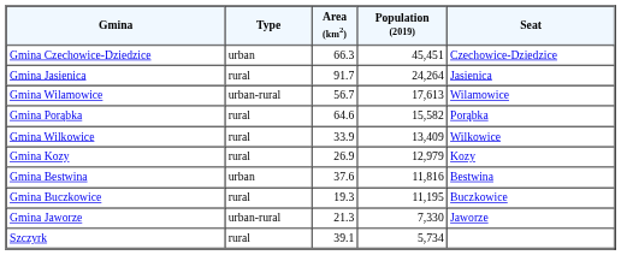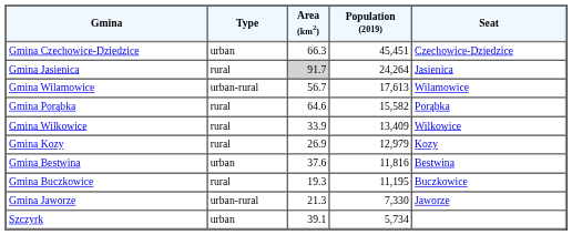 <table width="60%" border="2" cellpadding="3" cellspacing="0" style="font-size:90%;line-height:120%;">
 <tr bgcolor="F0F8FF">
 <td style="text-align:center;"><strong>Gmina</strong></td>
 <td style="text-align:center;"><strong>Type</strong></td>
 <td style="text-align:center;"><strong>Area<br><small>(km<sup>2</sup>)</small></strong></td>
 <td style="text-align:center;"><strong>Population<br><small>(2019)</small></strong></td>
 <td style="text-align:center;"><strong>Seat</strong></td>
 </tr>
 <tr>
 <td><a href='#'>Gmina Czechowice-Dziedzice</a></td>
 <td>urban</td>
 <td style="text-align:right;">66.3</td>
 <td style="text-align:right;">45,451</td>
 <td><a href='#'>Czechowice-Dziedzice</a></td>
 </tr>
 <tr>
 <td><a href='#'>Gmina Jasienica</a></td>
 <td>rural</td>
-<td style="text-align:right;">91.7</td>
+<td style="background: lightgrey; text-align:right;">91.7</td>
 <td style="text-align:right;">24,264</td>
 <td><a href='#'>Jasienica</a></td>
 </tr>
 <tr>
 <td><a href='#'>Gmina Wilamowice</a></td>
 <td>urban-rural</td>
 <td style="text-align:right;">56.7</td>
 <td style="text-align:right;">17,613</td>
 <td><a href='#'>Wilamowice</a></td>
 </tr>
 <tr>
 <td><a href='#'>Gmina Porąbka</a></td>
 <td>rural</td>
 <td style="text-align:right;">64.6</td>
 <td style="text-align:right;">15,582</td>
 <td><a href='#'>Porąbka</a></td>
 </tr>
 <tr>
 <td><a href='#'>Gmina Wilkowice</a></td>
 <td>rural</td>
 <td style="text-align:right;">33.9</td>
 <td style="text-align:right;">13,409</td>
 <td><a href='#'>Wilkowice</a></td>
 </tr>
 <tr>
 <td><a href='#'>Gmina Kozy</a></td>
 <td>rural</td>
 <td style="text-align:right;">26.9</td>
 <td style="text-align:right;">12,979</td>
 <td><a href='#'>Kozy</a></td>
 </tr>
 <tr>
 <td><a href='#'>Gmina Bestwina</a></td>
 <td>urban</td>
 <td style="text-align:right;">37.6</td>
 <td style="text-align:right;">11,816</td>
 <td><a href='#'>Bestwina</a></td>
 </tr>
 <tr>
 <td><a href='#'>Gmina Buczkowice</a></td>
 <td>rural</td>
 <td style="text-align:right;">19.3</td>
 <td style="text-align:right;">11,195</td>
 <td><a href='#'>Buczkowice</a></td>
 </tr>
 <tr>
 <td><a href='#'>Gmina Jaworze</a></td>
 <td>urban-rural</td>
 <td style="text-align:right;">21.3</td>
 <td style="text-align:right;">7,330</td>
 <td><a href='#'>Jaworze</a></td>
 </tr>
 <tr>
 <td><a href='#'>Szczyrk</a></td>
-<td>rural</td>
+<td>urban</td>
 <td style="text-align:right;">39.1</td>
 <td style="text-align:right;">5,734</td>
 <td> </td>
 </tr>
 <tr>
 </tr>
 </table>
